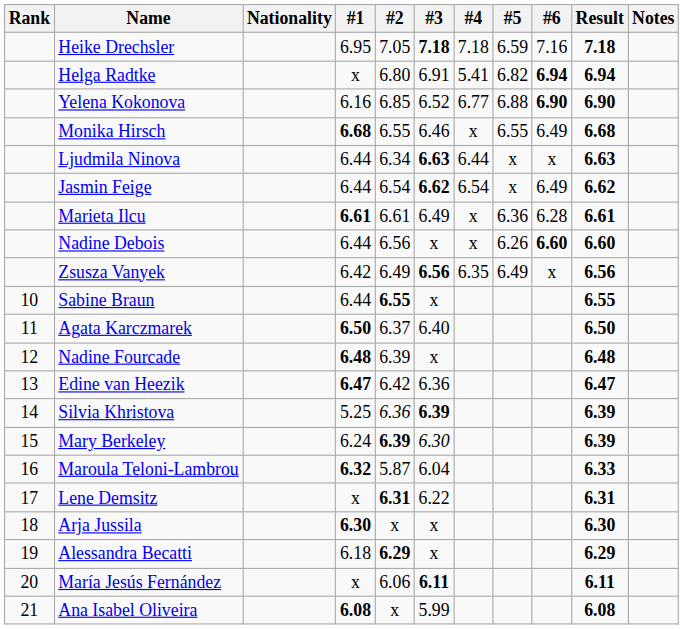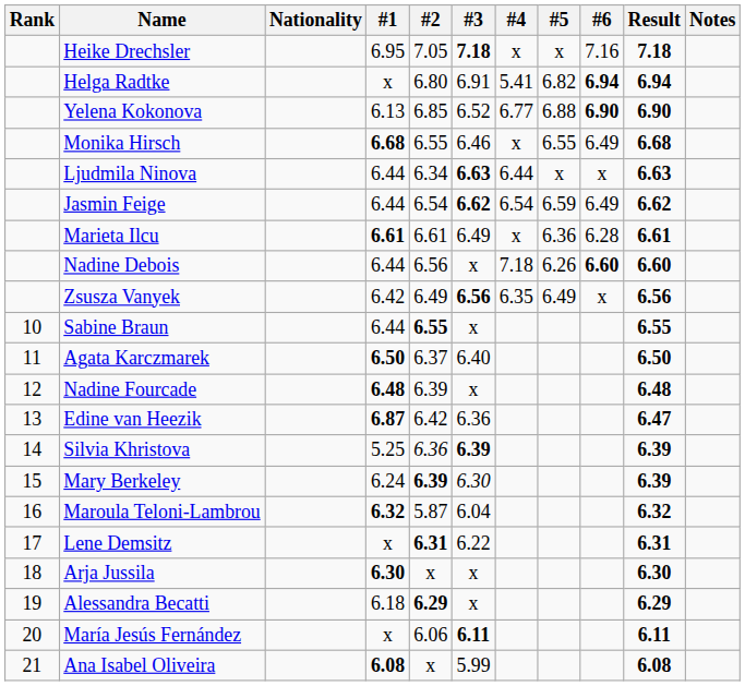 <table class="wikitable sortable" style="text-align:center">
 <tr>
 <th>Rank</th>
 <th>Name</th>
 <th>Nationality</th>
 <th>#1</th>
 <th>#2</th>
 <th>#3</th>
 <th>#4</th>
 <th>#5</th>
 <th>#6</th>
 <th>Result</th>
 <th>Notes</th>
 </tr>
 <tr>
 <td></td>
 <td align="left"><a href='#'>Heike Drechsler</a></td>
 <td align=left></td>
 <td>6.95</td>
 <td>7.05</td>
 <td><strong>7.18</strong></td>
-<td>7.18</td>
-<td>6.59</td>
+<td>x</td>
+<td>x</td>
 <td>7.16</td>
 <td><strong>7.18</strong></td>
 <td></td>
 </tr>
 <tr>
 <td></td>
 <td align="left"><a href='#'>Helga Radtke</a></td>
 <td align=left></td>
 <td>x</td>
 <td>6.80</td>
 <td>6.91</td>
 <td>5.41</td>
 <td>6.82</td>
 <td><strong>6.94</strong></td>
 <td><strong>6.94</strong></td>
 <td></td>
 </tr>
 <tr>
 <td></td>
 <td align="left"><a href='#'>Yelena Kokonova</a></td>
 <td align=left></td>
-<td>6.16</td>
+<td>6.13</td>
 <td>6.85</td>
 <td>6.52</td>
 <td>6.77</td>
 <td>6.88</td>
 <td><strong>6.90</strong></td>
 <td><strong>6.90</strong></td>
 <td></td>
 </tr>
 <tr>
 <td></td>
 <td align="left"><a href='#'>Monika Hirsch</a></td>
 <td align=left></td>
 <td><strong>6.68</strong></td>
 <td>6.55</td>
 <td>6.46</td>
 <td>x</td>
 <td>6.55</td>
 <td>6.49</td>
 <td><strong>6.68</strong></td>
 <td></td>
 </tr>
 <tr>
 <td></td>
 <td align="left"><a href='#'>Ljudmila Ninova</a></td>
 <td align=left></td>
 <td>6.44</td>
 <td>6.34</td>
 <td><strong>6.63</strong></td>
 <td>6.44</td>
 <td>x</td>
 <td>x</td>
 <td><strong>6.63</strong></td>
 <td></td>
 </tr>
 <tr>
 <td></td>
 <td align="left"><a href='#'>Jasmin Feige</a></td>
 <td align=left></td>
 <td>6.44</td>
 <td>6.54</td>
 <td><strong>6.62</strong></td>
 <td>6.54</td>
-<td>x</td>
+<td>6.59</td>
 <td>6.49</td>
 <td><strong>6.62</strong></td>
 <td></td>
 </tr>
 <tr>
 <td></td>
 <td align="left"><a href='#'>Marieta Ilcu</a></td>
 <td align=left></td>
 <td><strong>6.61</strong></td>
 <td>6.61</td>
 <td>6.49</td>
 <td>x</td>
 <td>6.36</td>
 <td>6.28</td>
 <td><strong>6.61</strong></td>
 <td></td>
 </tr>
 <tr>
 <td></td>
 <td align="left"><a href='#'>Nadine Debois</a></td>
 <td align=left></td>
 <td>6.44</td>
 <td>6.56</td>
 <td>x</td>
-<td>x</td>
+<td>7.18</td>
 <td>6.26</td>
 <td><strong>6.60</strong></td>
 <td><strong>6.60</strong></td>
 <td></td>
 </tr>
 <tr>
 <td></td>
 <td align="left"><a href='#'>Zsusza Vanyek</a></td>
 <td align=left></td>
 <td>6.42</td>
 <td>6.49</td>
 <td><strong>6.56</strong></td>
 <td>6.35</td>
 <td>6.49</td>
 <td>x</td>
 <td><strong>6.56</strong></td>
 <td></td>
 </tr>
 <tr>
 <td>10</td>
 <td align="left"><a href='#'>Sabine Braun</a></td>
 <td align=left></td>
 <td>6.44</td>
 <td><strong>6.55</strong></td>
 <td>x</td>
 <td></td>
 <td></td>
 <td></td>
 <td><strong>6.55</strong></td>
 <td></td>
 </tr>
 <tr>
 <td>11</td>
 <td align="left"><a href='#'>Agata Karczmarek</a></td>
 <td align=left></td>
 <td><strong>6.50</strong></td>
 <td>6.37</td>
 <td>6.40</td>
 <td></td>
 <td></td>
 <td></td>
 <td><strong>6.50</strong></td>
 <td></td>
 </tr>
 <tr>
 <td>12</td>
 <td align="left"><a href='#'>Nadine Fourcade</a></td>
 <td align=left></td>
 <td><strong>6.48</strong></td>
 <td>6.39</td>
 <td>x</td>
 <td></td>
 <td></td>
 <td></td>
 <td><strong>6.48</strong></td>
 <td></td>
 </tr>
 <tr>
 <td>13</td>
 <td align="left"><a href='#'>Edine van Heezik</a></td>
 <td align=left></td>
-<td><strong>6.47</strong></td>
+<td><strong>6.87</strong></td>
 <td>6.42</td>
 <td>6.36</td>
 <td></td>
 <td></td>
 <td></td>
 <td><strong>6.47</strong></td>
 <td></td>
 </tr>
 <tr>
 <td>14</td>
 <td align="left"><a href='#'>Silvia Khristova</a></td>
 <td align=left></td>
 <td>5.25</td>
 <td><em>6.36</em></td>
 <td><strong>6.39</strong></td>
 <td></td>
 <td></td>
 <td></td>
 <td><strong>6.39</strong></td>
 <td></td>
 </tr>
 <tr>
 <td>15</td>
 <td align="left"><a href='#'>Mary Berkeley</a></td>
 <td align=left></td>
 <td>6.24</td>
 <td><strong>6.39</strong></td>
 <td><em>6.30</em></td>
 <td></td>
 <td></td>
 <td></td>
 <td><strong>6.39</strong></td>
 <td></td>
 </tr>
 <tr>
 <td>16</td>
 <td align="left"><a href='#'>Maroula Teloni-Lambrou</a></td>
 <td align=left></td>
 <td><strong>6.32</strong></td>
 <td>5.87</td>
 <td>6.04</td>
 <td></td>
 <td></td>
 <td></td>
-<td><strong>6.33</strong></td>
+<td><strong>6.32</strong></td>
 <td></td>
 </tr>
 <tr>
 <td>17</td>
 <td align="left"><a href='#'>Lene Demsitz</a></td>
 <td align=left></td>
 <td>x</td>
 <td><strong>6.31</strong></td>
 <td>6.22</td>
 <td></td>
 <td></td>
 <td></td>
 <td><strong>6.31</strong></td>
 <td></td>
 </tr>
 <tr>
 <td>18</td>
 <td align="left"><a href='#'>Arja Jussila</a></td>
 <td align=left></td>
 <td><strong>6.30</strong></td>
 <td>x</td>
 <td>x</td>
 <td></td>
 <td></td>
 <td></td>
 <td><strong>6.30</strong></td>
 <td></td>
 </tr>
 <tr>
 <td>19</td>
 <td align="left"><a href='#'>Alessandra Becatti</a></td>
 <td align=left></td>
 <td>6.18</td>
 <td><strong>6.29</strong></td>
 <td>x</td>
 <td></td>
 <td></td>
 <td></td>
 <td><strong>6.29</strong></td>
 <td></td>
 </tr>
 <tr>
 <td>20</td>
 <td align="left"><a href='#'>María Jesús Fernández</a></td>
 <td align=left></td>
 <td>x</td>
 <td>6.06</td>
 <td><strong>6.11</strong></td>
 <td></td>
 <td></td>
 <td></td>
 <td><strong>6.11</strong></td>
 <td></td>
 </tr>
 <tr>
 <td>21</td>
 <td align="left"><a href='#'>Ana Isabel Oliveira</a></td>
 <td align=left></td>
 <td><strong>6.08</strong></td>
 <td>x</td>
 <td>5.99</td>
 <td></td>
 <td></td>
 <td></td>
 <td><strong>6.08</strong></td>
 <td></td>
 </tr>
 </table>
